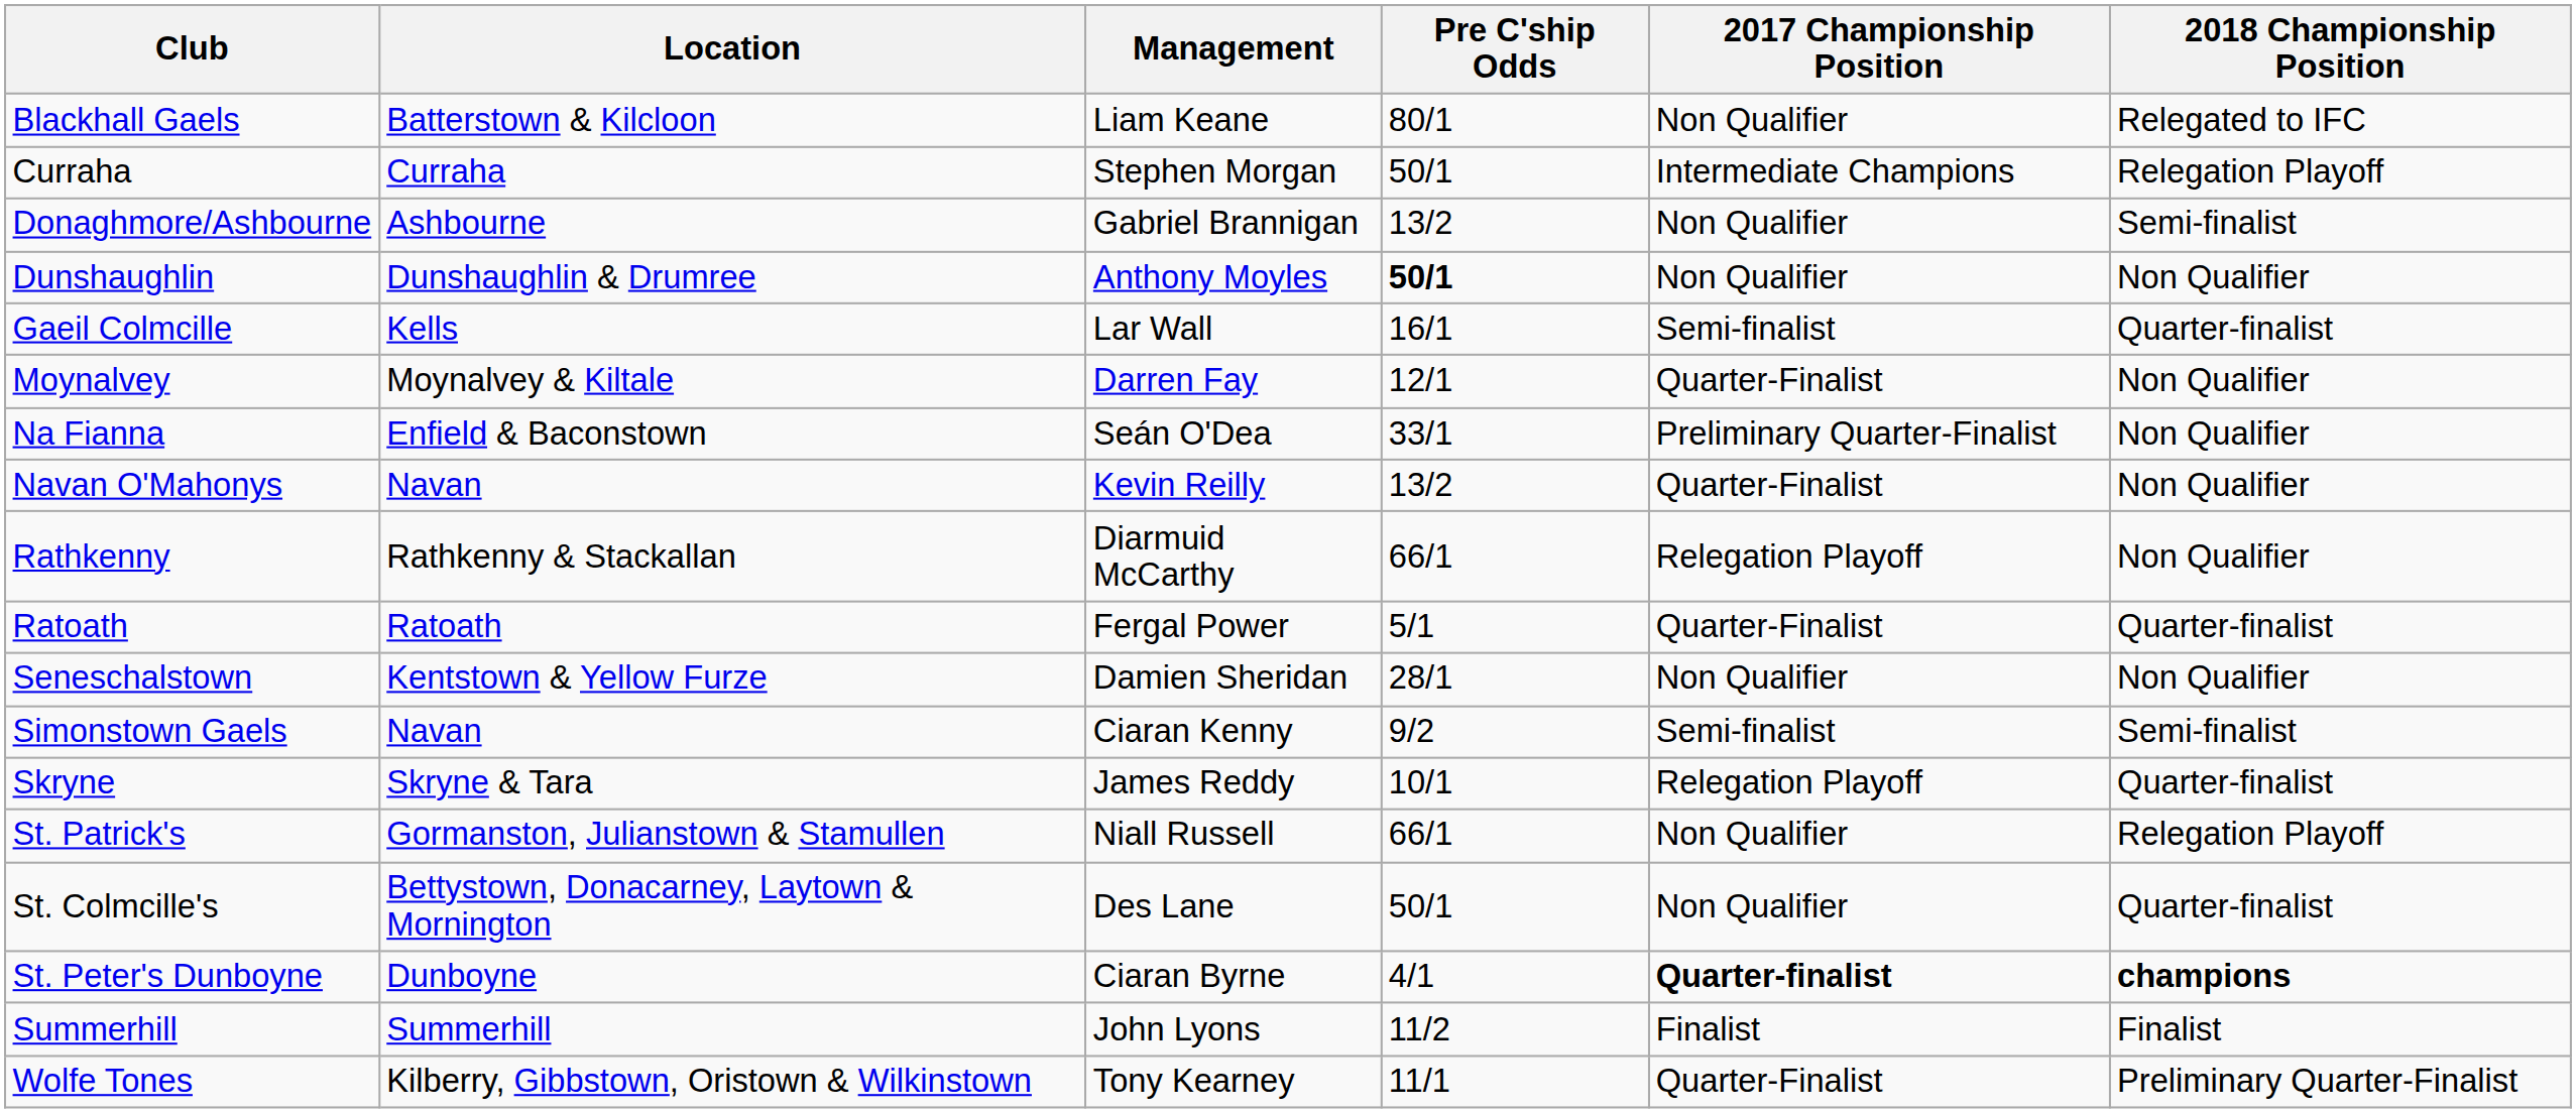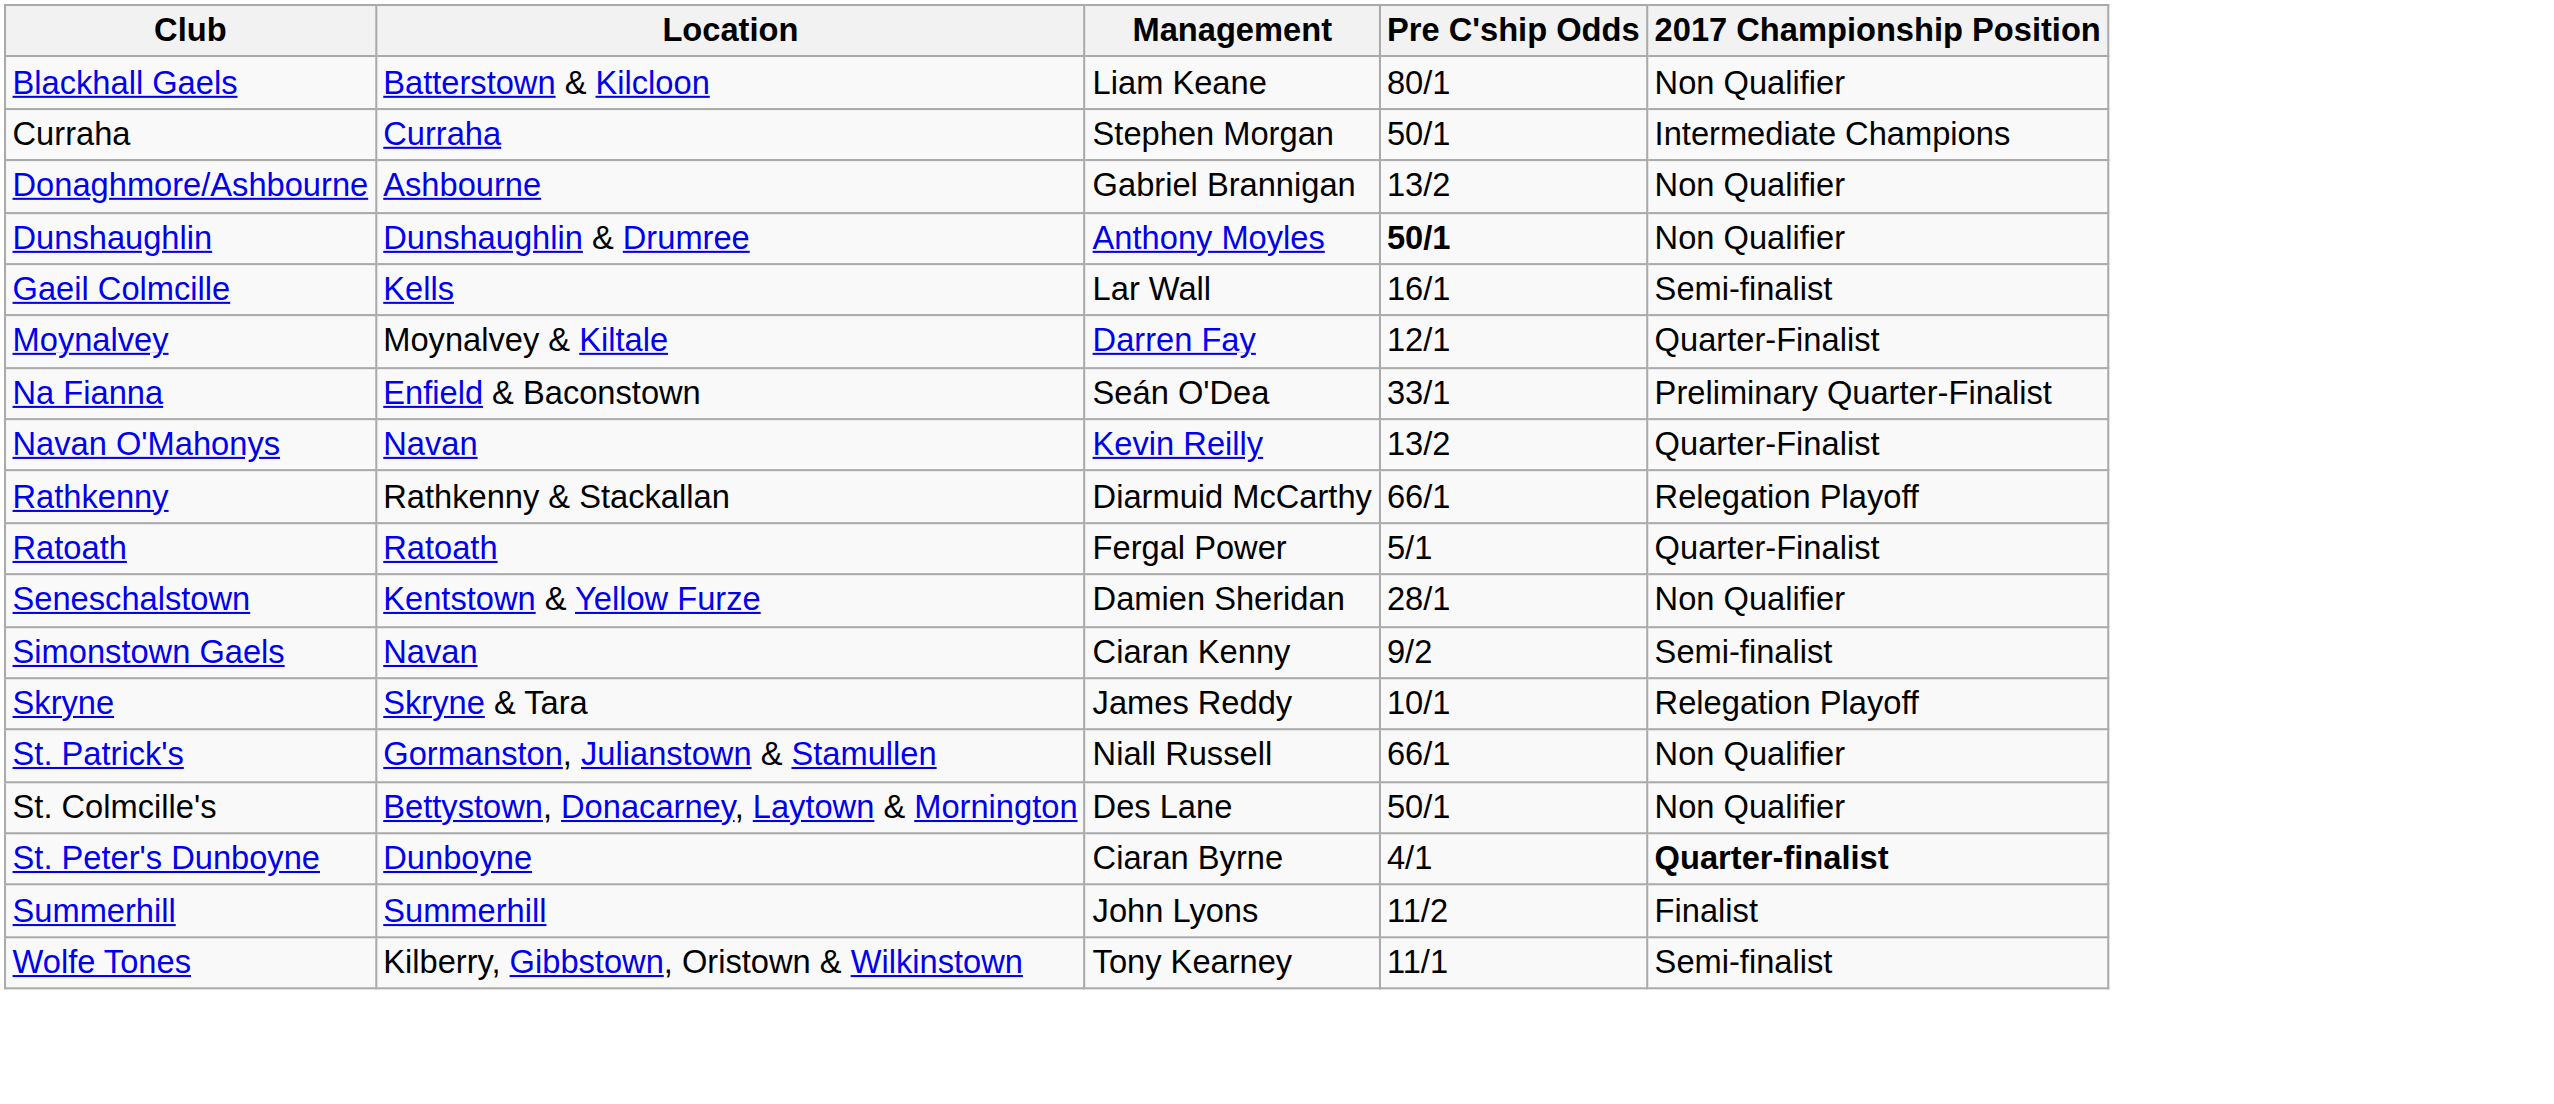 <table class="wikitable sortable">
 <tr>
 <th>Club</th>
 <th>Location</th>
 <th>Management</th>
 <th>Pre C'ship Odds</th>
 <th>2017 Championship Position</th>
-<th>2018 Championship Position</th>
 </tr>
 <tr>
 <td><a href='#'>Blackhall Gaels</a></td>
 <td><a href='#'>Batterstown</a> & <a href='#'>Kilcloon</a></td>
 <td>Liam Keane</td>
 <td>80/1</td>
 <td>Non Qualifier</td>
-<td>Relegated to IFC</td>
 </tr>
 <tr>
 <td>Curraha</td>
 <td><a href='#'>Curraha</a></td>
 <td>Stephen Morgan</td>
 <td>50/1</td>
 <td>Intermediate Champions</td>
-<td>Relegation Playoff</td>
 </tr>
 <tr>
 <td><a href='#'>Donaghmore/Ashbourne</a></td>
 <td><a href='#'>Ashbourne</a></td>
 <td>Gabriel Brannigan</td>
 <td>13/2</td>
 <td>Non Qualifier</td>
-<td>Semi-finalist</td>
 </tr>
 <tr>
 <td><a href='#'>Dunshaughlin</a></td>
 <td><a href='#'>Dunshaughlin</a> & <a href='#'>Drumree</a></td>
 <td><a href='#'>Anthony Moyles</a></td>
 <td><strong>50/1</strong></td>
-<td>Non Qualifier</td>
 <td>Non Qualifier</td>
 </tr>
 <tr>
 <td><a href='#'>Gaeil Colmcille</a></td>
 <td><a href='#'>Kells</a></td>
 <td>Lar Wall</td>
 <td>16/1</td>
 <td>Semi-finalist</td>
-<td>Quarter-finalist</td>
 </tr>
 <tr>
 <td><a href='#'>Moynalvey</a></td>
 <td>Moynalvey & <a href='#'>Kiltale</a></td>
 <td><a href='#'>Darren Fay</a></td>
 <td>12/1</td>
 <td>Quarter-Finalist</td>
-<td>Non Qualifier</td>
 </tr>
 <tr>
 <td><a href='#'>Na Fianna</a></td>
 <td><a href='#'>Enfield</a> & Baconstown</td>
 <td>Seán O'Dea</td>
 <td>33/1</td>
 <td>Preliminary Quarter-Finalist</td>
-<td>Non Qualifier</td>
 </tr>
 <tr>
 <td><a href='#'>Navan O'Mahonys</a></td>
 <td><a href='#'>Navan</a></td>
 <td><a href='#'>Kevin Reilly</a></td>
 <td>13/2</td>
 <td>Quarter-Finalist</td>
-<td>Non Qualifier</td>
 </tr>
 <tr>
 <td><a href='#'>Rathkenny</a></td>
 <td>Rathkenny & Stackallan</td>
 <td>Diarmuid McCarthy</td>
 <td>66/1</td>
 <td>Relegation Playoff</td>
-<td>Non Qualifier</td>
 </tr>
 <tr>
 <td><a href='#'>Ratoath</a></td>
 <td><a href='#'>Ratoath</a></td>
 <td>Fergal Power</td>
 <td>5/1</td>
 <td>Quarter-Finalist</td>
-<td>Quarter-finalist</td>
 </tr>
 <tr>
 <td><a href='#'>Seneschalstown</a></td>
 <td><a href='#'>Kentstown</a> & <a href='#'>Yellow Furze</a></td>
 <td>Damien Sheridan</td>
 <td>28/1</td>
-<td>Non Qualifier</td>
 <td>Non Qualifier</td>
 </tr>
 <tr>
 <td><a href='#'>Simonstown Gaels</a></td>
 <td><a href='#'>Navan</a></td>
 <td>Ciaran Kenny</td>
 <td>9/2</td>
 <td>Semi-finalist</td>
-<td>Semi-finalist</td>
 </tr>
 <tr>
 <td><a href='#'>Skryne</a></td>
 <td><a href='#'>Skryne</a> & Tara</td>
 <td>James Reddy</td>
 <td>10/1</td>
 <td>Relegation Playoff</td>
-<td>Quarter-finalist</td>
 </tr>
 <tr>
 <td><a href='#'>St. Patrick's</a></td>
 <td><a href='#'>Gormanston</a>, <a href='#'>Julianstown</a> & <a href='#'>Stamullen</a></td>
 <td>Niall Russell</td>
 <td>66/1</td>
 <td>Non Qualifier</td>
-<td>Relegation Playoff</td>
 </tr>
 <tr>
 <td>St. Colmcille's</td>
 <td><a href='#'>Bettystown</a>, <a href='#'>Donacarney</a>, <a href='#'>Laytown</a> & <a href='#'>Mornington</a></td>
 <td>Des Lane</td>
 <td>50/1</td>
 <td>Non Qualifier</td>
-<td>Quarter-finalist</td>
 </tr>
 <tr>
 <td><a href='#'>St. Peter's Dunboyne</a></td>
 <td><a href='#'>Dunboyne</a></td>
 <td>Ciaran Byrne</td>
 <td>4/1</td>
 <td><strong>Quarter-finalist</strong></td>
-<td><strong>champions</strong></td>
 </tr>
 <tr>
 <td><a href='#'>Summerhill</a></td>
 <td><a href='#'>Summerhill</a></td>
 <td>John Lyons</td>
 <td>11/2</td>
 <td>Finalist</td>
-<td>Finalist</td>
 </tr>
 <tr>
 <td><a href='#'>Wolfe Tones</a></td>
 <td>Kilberry, <a href='#'>Gibbstown</a>, Oristown & <a href='#'>Wilkinstown</a></td>
 <td>Tony Kearney</td>
 <td>11/1</td>
-<td>Quarter-Finalist</td>
-<td>Preliminary Quarter-Finalist</td>
+<td>Semi-finalist</td>
 </tr>
 </table>
